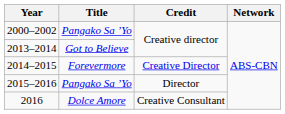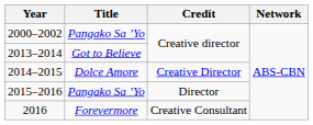 <table class="wikitable" style="text-align:center">
 <tr>
 <th>Year</th>
 <th>Title</th>
 <th>Credit</th>
 <th>Network</th>
 </tr>
 <tr>
 <td align="center">2000–2002</td>
 <td><em><a href='#'>Pangako Sa ’Yo</a></em></td>
 <td rowspan="2">Creative director</td>
 <td rowspan="5"><a href='#'>ABS-CBN</a></td>
 </tr>
 <tr>
 <td align="center">2013–2014</td>
 <td><em><a href='#'>Got to Believe</a></em></td>
 </tr>
 <tr>
 <td align="center">2014–2015</td>
-<td><em><a href='#'>Forevermore</a></em></td>
+<td><em><a href='#'>Dolce Amore</a></em></td>
 <td><a href='#'>Creative Director</a></td>
 </tr>
 <tr>
 <td align="center">2015–2016</td>
 <td><em><a href='#'>Pangako Sa ’Yo</a></em></td>
 <td>Director</td>
 </tr>
 <tr>
 <td>2016</td>
-<td><em><a href='#'>Dolce Amore</a></em></td>
+<td><em><a href='#'>Forevermore</a></em></td>
 <td>Creative Consultant</td>
 </tr>
 </table>
